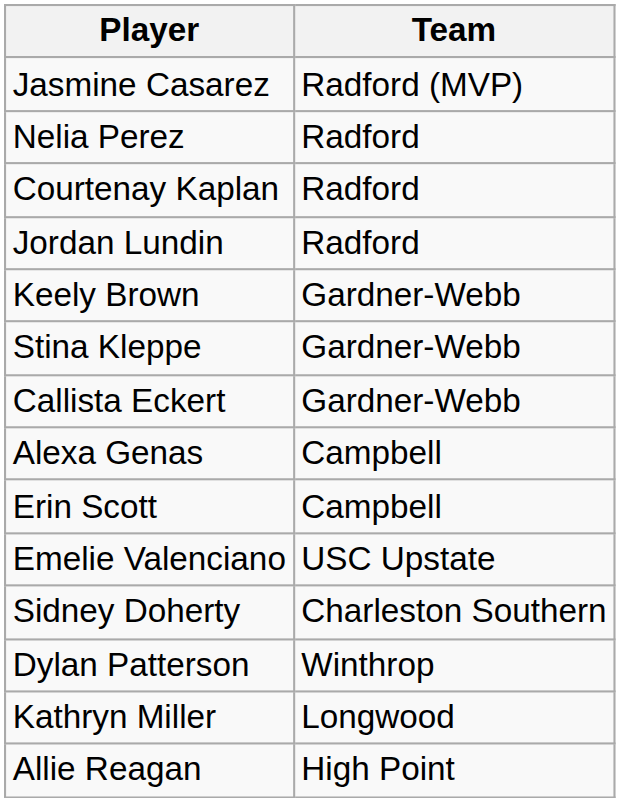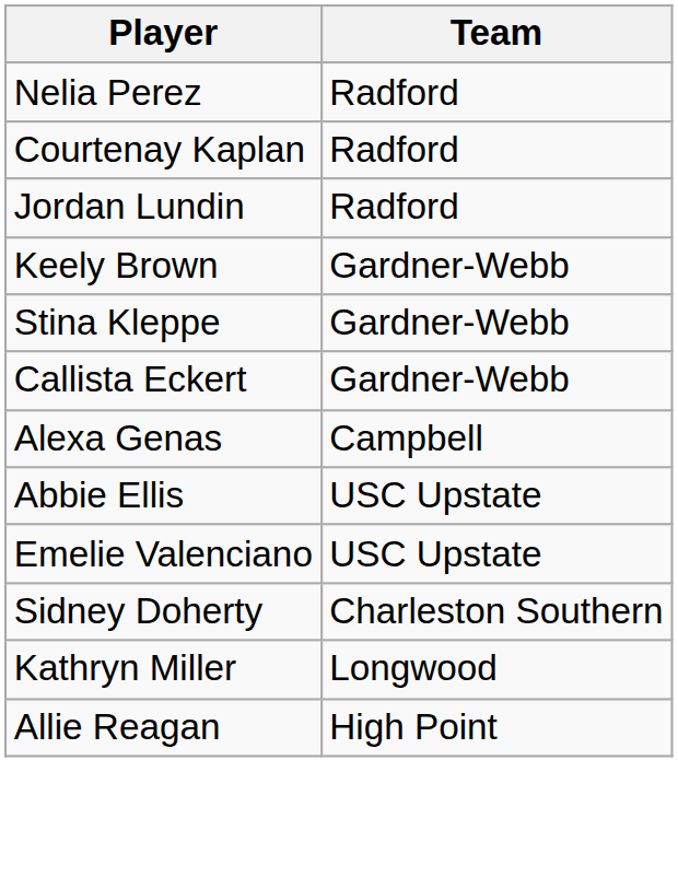 <table class="wikitable">
 <tr>
 <th>Player</th>
 <th>Team</th>
-</tr>
-<tr>
-<td>Jasmine Casarez</td>
-<td>Radford (MVP)</td>
 </tr>
 <tr>
 <td>Nelia Perez</td>
 <td>Radford</td>
 </tr>
 <tr>
 <td>Courtenay Kaplan</td>
 <td>Radford</td>
 </tr>
 <tr>
 <td>Jordan Lundin</td>
 <td>Radford</td>
 </tr>
 <tr>
 <td>Keely Brown</td>
 <td>Gardner-Webb</td>
 </tr>
 <tr>
 <td>Stina Kleppe</td>
 <td>Gardner-Webb</td>
 </tr>
 <tr>
 <td>Callista Eckert</td>
 <td>Gardner-Webb</td>
 </tr>
 <tr>
 <td>Alexa Genas</td>
 <td>Campbell</td>
 </tr>
 <tr>
-<td>Erin Scott</td>
-<td>Campbell</td>
+<td>Abbie Ellis</td>
+<td>USC Upstate</td>
 </tr>
 <tr>
 <td>Emelie Valenciano</td>
 <td>USC Upstate</td>
 </tr>
 <tr>
 <td>Sidney Doherty</td>
 <td>Charleston Southern</td>
 </tr>
 <tr>
-<td>Dylan Patterson</td>
-<td>Winthrop</td>
-</tr>
-<tr>
 <td>Kathryn Miller</td>
 <td>Longwood</td>
 </tr>
 <tr>
 <td>Allie Reagan</td>
 <td>High Point</td>
 </tr>
 </table>
